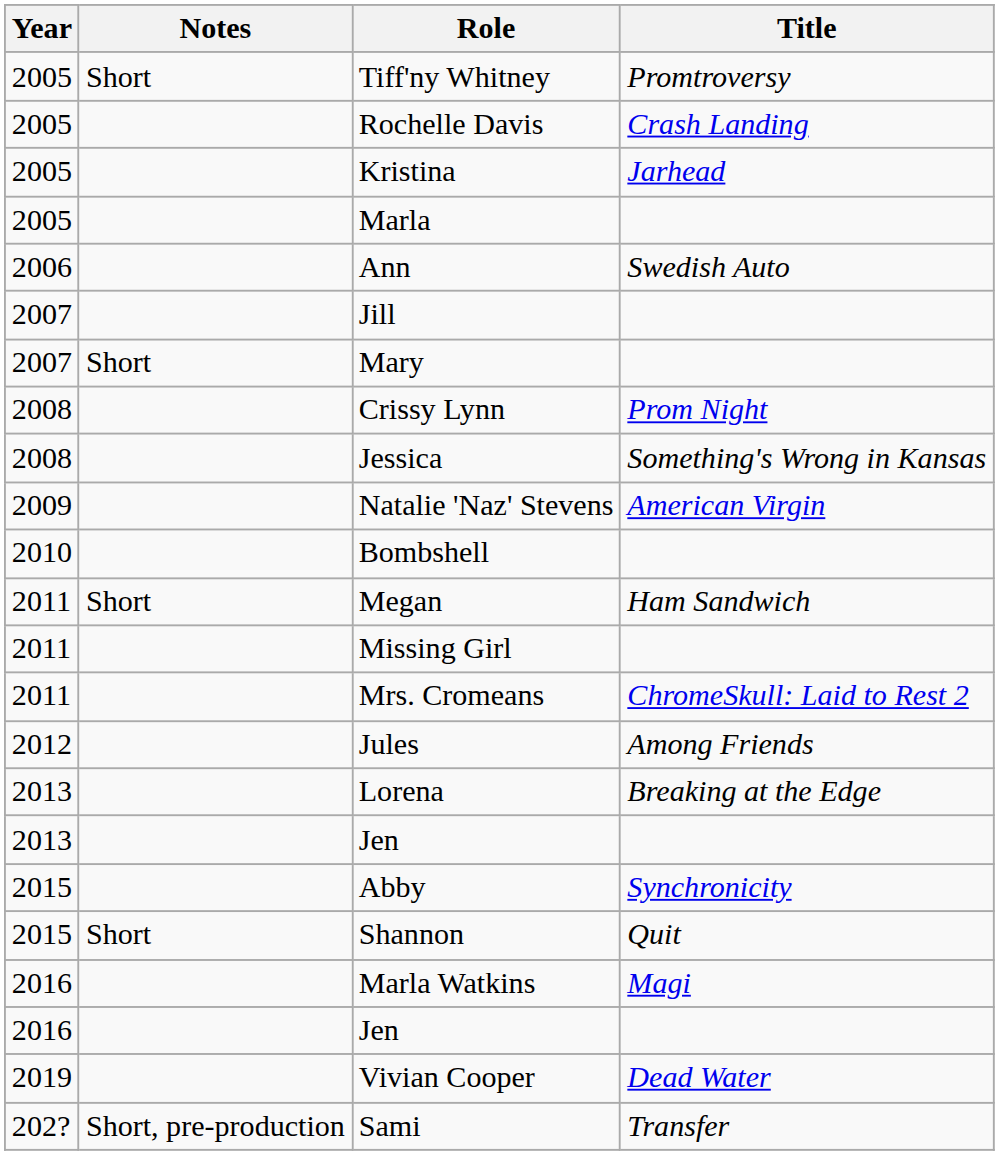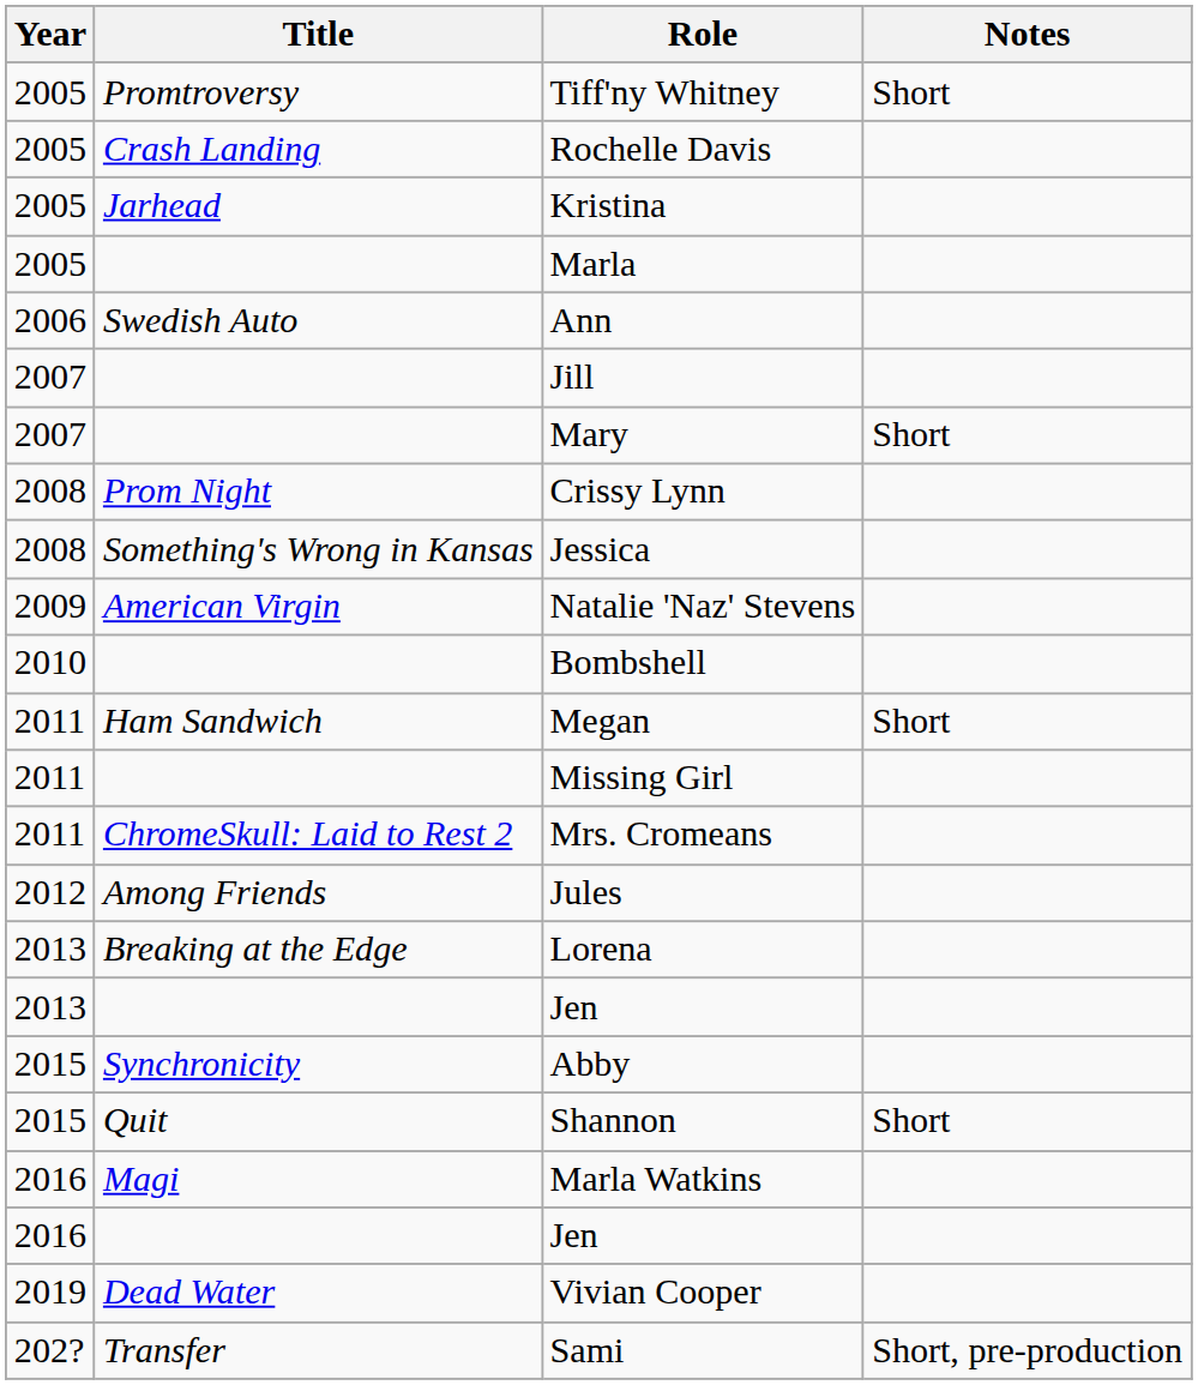 <table class="wikitable sortable">
 <tr>
 <th>Year</th>
+<th>Title</th>
+<th>Role</th>
 <th class="unsortable">Notes</th>
-<th>Role</th>
-<th>Title</th>
 </tr>
 <tr>
 <td>2005</td>
+<td><em>Promtroversy</em></td>
+<td>Tiff'ny Whitney</td>
 <td>Short</td>
-<td>Tiff'ny Whitney</td>
-<td><em>Promtroversy</em></td>
 </tr>
 <tr>
 <td>2005</td>
+<td><em><a href='#'>Crash Landing</a></em></td>
+<td>Rochelle Davis</td>
 <td></td>
-<td>Rochelle Davis</td>
-<td><em><a href='#'>Crash Landing</a></em></td>
 </tr>
 <tr>
 <td>2005</td>
+<td><em><a href='#'>Jarhead</a></em></td>
+<td>Kristina</td>
 <td></td>
-<td>Kristina</td>
-<td><em><a href='#'>Jarhead</a></em></td>
 </tr>
 <tr>
 <td>2005</td>
+<td><em></em></td>
+<td>Marla</td>
 <td></td>
-<td>Marla</td>
-<td><em></em></td>
 </tr>
 <tr>
 <td>2006</td>
+<td><em>Swedish Auto</em></td>
+<td>Ann</td>
 <td></td>
-<td>Ann</td>
-<td><em>Swedish Auto</em></td>
 </tr>
 <tr>
 <td>2007</td>
+<td><em></em></td>
+<td>Jill</td>
 <td></td>
-<td>Jill</td>
-<td><em></em></td>
 </tr>
 <tr>
 <td>2007</td>
+<td><em></em></td>
+<td>Mary</td>
 <td>Short</td>
-<td>Mary</td>
-<td><em></em></td>
 </tr>
 <tr>
 <td>2008</td>
+<td><em><a href='#'>Prom Night</a></em></td>
+<td>Crissy Lynn</td>
 <td></td>
-<td>Crissy Lynn</td>
-<td><em><a href='#'>Prom Night</a></em></td>
 </tr>
 <tr>
 <td>2008</td>
+<td><em>Something's Wrong in Kansas</em></td>
+<td>Jessica</td>
 <td></td>
-<td>Jessica</td>
-<td><em>Something's Wrong in Kansas</em></td>
 </tr>
 <tr>
 <td>2009</td>
+<td><em><a href='#'>American Virgin</a></em></td>
+<td>Natalie 'Naz' Stevens</td>
 <td></td>
-<td>Natalie 'Naz' Stevens</td>
-<td><em><a href='#'>American Virgin</a></em></td>
 </tr>
 <tr>
 <td>2010</td>
+<td><em></em></td>
+<td>Bombshell</td>
 <td></td>
-<td>Bombshell</td>
-<td><em></em></td>
 </tr>
 <tr>
 <td>2011</td>
+<td><em>Ham Sandwich</em></td>
+<td>Megan</td>
 <td>Short</td>
-<td>Megan</td>
-<td><em>Ham Sandwich</em></td>
 </tr>
 <tr>
 <td>2011</td>
+<td><em></em></td>
+<td>Missing Girl</td>
 <td></td>
-<td>Missing Girl</td>
-<td><em></em></td>
 </tr>
 <tr>
 <td>2011</td>
+<td><em><a href='#'>ChromeSkull: Laid to Rest 2</a></em></td>
+<td>Mrs. Cromeans</td>
 <td></td>
-<td>Mrs. Cromeans</td>
-<td><em><a href='#'>ChromeSkull: Laid to Rest 2</a></em></td>
 </tr>
 <tr>
 <td>2012</td>
+<td><em>Among Friends</em></td>
+<td>Jules</td>
 <td></td>
-<td>Jules</td>
-<td><em>Among Friends</em></td>
 </tr>
 <tr>
 <td>2013</td>
+<td><em>Breaking at the Edge</em></td>
+<td>Lorena</td>
 <td></td>
-<td>Lorena</td>
-<td><em>Breaking at the Edge</em></td>
 </tr>
 <tr>
 <td>2013</td>
+<td><em></em></td>
+<td>Jen</td>
 <td></td>
-<td>Jen</td>
-<td><em></em></td>
 </tr>
 <tr>
 <td>2015</td>
+<td><em><a href='#'>Synchronicity</a></em></td>
+<td>Abby</td>
 <td></td>
-<td>Abby</td>
-<td><em><a href='#'>Synchronicity</a></em></td>
 </tr>
 <tr>
 <td>2015</td>
+<td><em>Quit</em></td>
+<td>Shannon</td>
 <td>Short</td>
-<td>Shannon</td>
-<td><em>Quit</em></td>
 </tr>
 <tr>
 <td>2016</td>
+<td><em><a href='#'>Magi</a></em></td>
+<td>Marla Watkins</td>
 <td></td>
-<td>Marla Watkins</td>
-<td><em><a href='#'>Magi</a></em></td>
 </tr>
 <tr>
 <td>2016</td>
+<td><em></em></td>
+<td>Jen</td>
 <td></td>
-<td>Jen</td>
-<td><em></em></td>
 </tr>
 <tr>
 <td>2019</td>
+<td><em><a href='#'>Dead Water</a></em></td>
+<td>Vivian Cooper</td>
 <td></td>
-<td>Vivian Cooper</td>
-<td><em><a href='#'>Dead Water</a></em></td>
 </tr>
 <tr>
 <td>202?</td>
+<td><em>Transfer</em></td>
+<td>Sami</td>
 <td>Short, pre-production</td>
-<td>Sami</td>
-<td><em>Transfer</em></td>
 </tr>
 </table>
